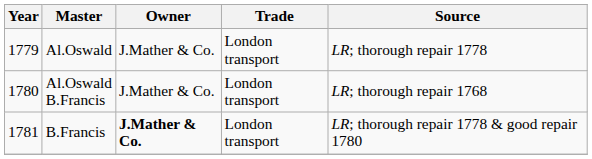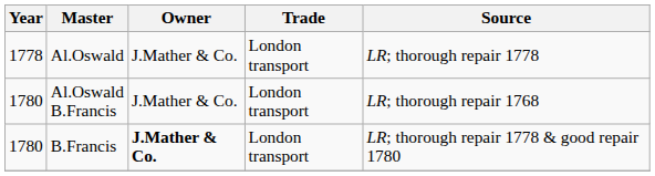 <table class=" wikitable">
 <tr>
 <th>Year</th>
 <th>Master</th>
 <th>Owner</th>
 <th>Trade</th>
 <th>Source</th>
 </tr>
 <tr>
-<td>1779</td>
+<td>1778</td>
 <td>Al.Oswald</td>
 <td>J.Mather & Co.</td>
 <td>London transport</td>
 <td><em>LR</em>; thorough repair 1778</td>
 </tr>
 <tr>
 <td>1780</td>
 <td>Al.Oswald<br>B.Francis</td>
 <td>J.Mather & Co.</td>
 <td>London transport</td>
 <td><em>LR</em>; thorough repair 1768</td>
 </tr>
 <tr>
-<td>1781</td>
+<td>1780</td>
 <td>B.Francis</td>
 <td><strong>J.Mather & Co.</strong></td>
 <td>London transport</td>
 <td><em>LR</em>; thorough repair 1778 & good repair 1780</td>
 </tr>
 <tr>
 </tr>
 </table>
